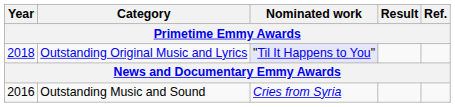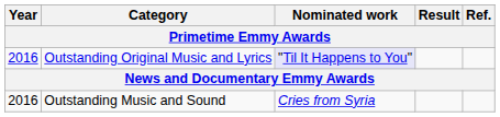 <table class="wikitable">
 <tr>
 <th>Year</th>
 <th>Category</th>
 <th>Nominated work</th>
 <th>Result</th>
 <th>Ref.</th>
 </tr>
 <tr>
 <th colspan="5"><a href='#'>Primetime Emmy Awards</a></th>
 </tr>
 <tr>
-<td><a href='#'>2018</a></td>
+<td><a href='#'>2016</a></td>
 <td><a href='#'>Outstanding Original Music and Lyrics</a></td>
 <td style="background: lavender;">"<a href='#'>Til It Happens to You</a>" </td>
 <td></td>
 <td align="center"></td>
 </tr>
 <tr>
 <th colspan="5"><a href='#'>News and Documentary Emmy Awards</a></th>
 </tr>
 <tr>
 <td>2016</td>
 <td>Outstanding Music and Sound</td>
 <td><em><a href='#'>Cries from Syria</a></em></td>
 <td></td>
 <td align="center" rowspan="2"></td>
 </tr>
 </table>
